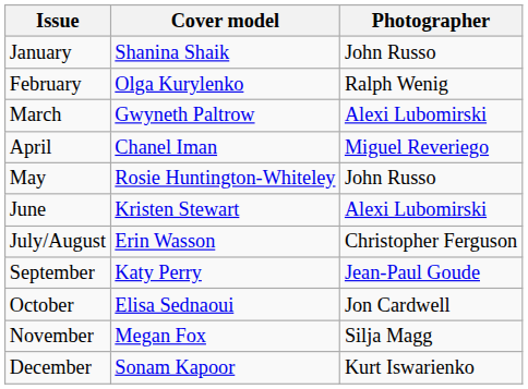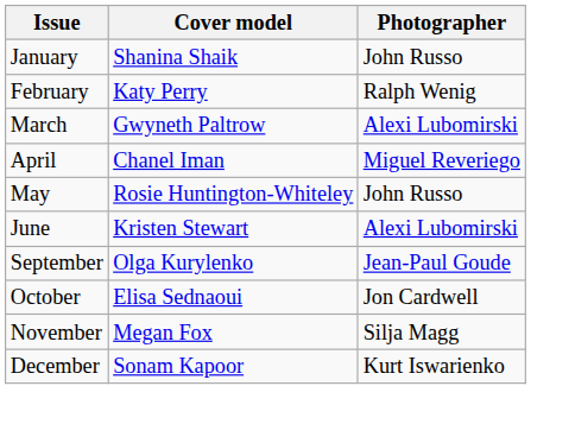 <table class="sortable wikitable">
 <tr>
 <th>Issue</th>
 <th>Cover model</th>
 <th>Photographer</th>
 </tr>
 <tr>
 <td>January</td>
 <td><a href='#'>Shanina Shaik</a></td>
 <td>John Russo</td>
 </tr>
 <tr>
 <td>February</td>
-<td><a href='#'>Olga Kurylenko</a></td>
+<td><a href='#'>Katy Perry</a></td>
 <td>Ralph Wenig</td>
 </tr>
 <tr>
 <td>March</td>
 <td><a href='#'>Gwyneth Paltrow</a></td>
 <td><a href='#'>Alexi Lubomirski</a></td>
 </tr>
 <tr>
 <td>April</td>
 <td><a href='#'>Chanel Iman</a></td>
 <td><a href='#'>Miguel Reveriego</a></td>
 </tr>
 <tr>
 <td>May</td>
 <td><a href='#'>Rosie Huntington-Whiteley</a></td>
 <td>John Russo</td>
 </tr>
 <tr>
 <td>June</td>
 <td><a href='#'>Kristen Stewart</a></td>
 <td><a href='#'>Alexi Lubomirski</a></td>
 </tr>
 <tr>
-<td>July/August</td>
-<td><a href='#'>Erin Wasson</a></td>
-<td>Christopher Ferguson</td>
-</tr>
-<tr>
 <td>September</td>
-<td><a href='#'>Katy Perry</a></td>
+<td><a href='#'>Olga Kurylenko</a></td>
 <td><a href='#'>Jean-Paul Goude</a></td>
 </tr>
 <tr>
 <td>October</td>
 <td><a href='#'>Elisa Sednaoui</a></td>
 <td>Jon Cardwell</td>
 </tr>
 <tr>
 <td>November</td>
 <td><a href='#'>Megan Fox</a></td>
 <td>Silja Magg</td>
 </tr>
 <tr>
 <td>December</td>
 <td><a href='#'>Sonam Kapoor</a></td>
 <td>Kurt Iswarienko</td>
 </tr>
 </table>
